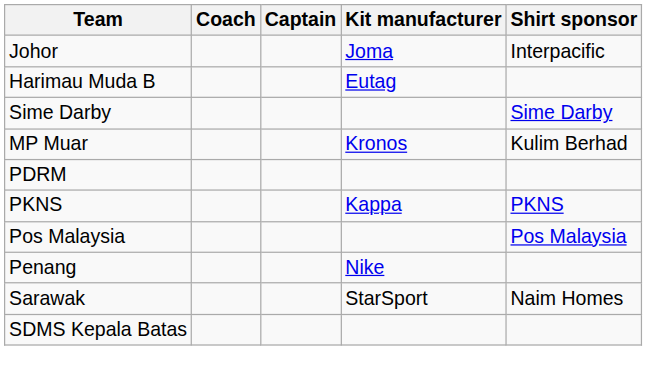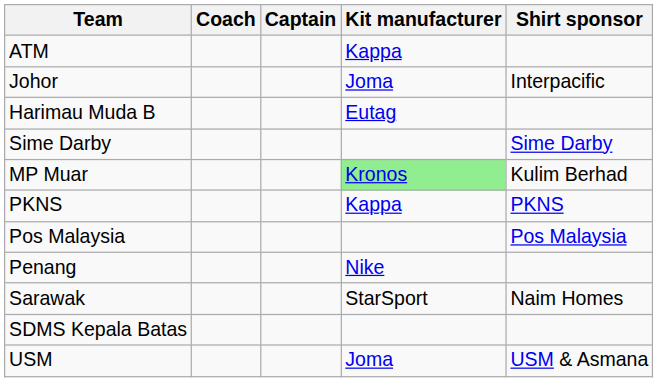 <table class="wikitable sortable" style="text-align: left;">
 <tr>
 <th>Team</th>
 <th>Coach</th>
 <th>Captain</th>
 <th>Kit manufacturer</th>
 <th>Shirt sponsor</th>
+</tr>
+<tr>
+<td>ATM</td>
+<td> </td>
+<td> </td>
+<td><a href='#'>Kappa</a></td>
+<td></td>
 </tr>
 <tr>
 <td>Johor</td>
 <td> </td>
 <td> </td>
 <td><a href='#'>Joma</a></td>
 <td>Interpacific</td>
 </tr>
 <tr>
 <td>Harimau Muda B</td>
 <td> </td>
 <td> </td>
 <td><a href='#'>Eutag</a></td>
 <td></td>
 </tr>
 <tr>
 <td>Sime Darby</td>
 <td> </td>
 <td> </td>
 <td></td>
 <td><a href='#'>Sime Darby</a></td>
 </tr>
 <tr>
 <td>MP Muar</td>
 <td> </td>
 <td> </td>
-<td><a href='#'>Kronos</a></td>
+<td style="background: lightgreen;"><a href='#'>Kronos</a></td>
 <td>Kulim Berhad</td>
-</tr>
-<tr>
-<td>PDRM</td>
-<td> </td>
-<td> </td>
-<td></td>
-<td></td>
 </tr>
 <tr>
 <td>PKNS</td>
 <td> </td>
 <td> </td>
 <td><a href='#'>Kappa</a></td>
 <td><a href='#'>PKNS</a></td>
 </tr>
 <tr>
 <td>Pos Malaysia</td>
 <td> </td>
 <td> </td>
 <td></td>
 <td><a href='#'>Pos Malaysia</a></td>
 </tr>
 <tr>
 <td>Penang</td>
 <td> </td>
 <td> </td>
 <td><a href='#'>Nike</a></td>
 <td></td>
 </tr>
 <tr>
 <td>Sarawak</td>
 <td> </td>
 <td> </td>
 <td>StarSport</td>
 <td>Naim Homes</td>
 </tr>
 <tr>
 <td>SDMS Kepala Batas</td>
 <td> </td>
 <td> </td>
 <td></td>
 <td></td>
 </tr>
+<tr>
+<td>USM</td>
+<td> </td>
+<td> </td>
+<td><a href='#'>Joma</a></td>
+<td><a href='#'>USM</a> & Asmana</td>
+</tr>
 </table>
